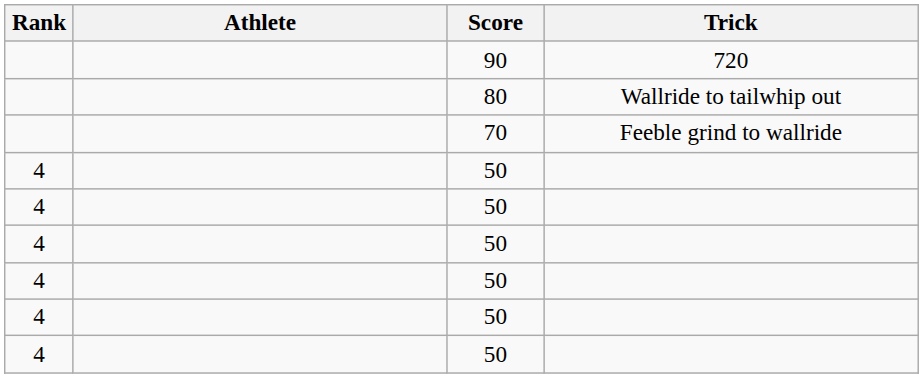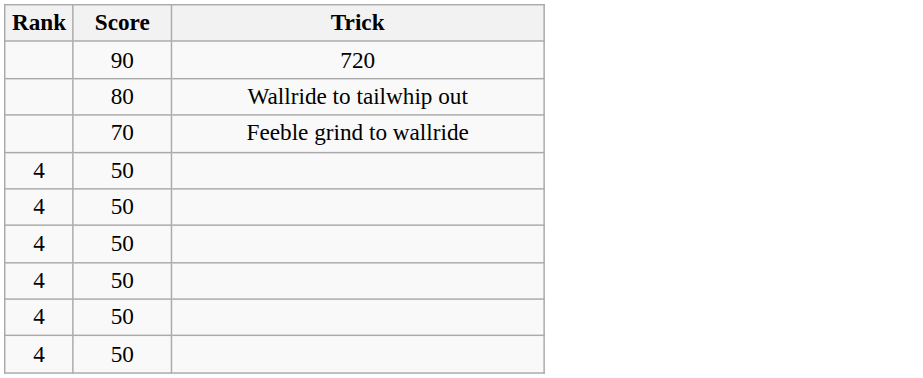 <table class=wikitable style="text-align:center">
 <tr>
 <th width=40>Rank</th>
-<th width=250>Athlete</th>
 <th width=60>Score</th>
 <th width=250>Trick</th>
 </tr>
 <tr>
 <td></td>
-<td align=left></td>
 <td>90</td>
 <td>720</td>
 </tr>
 <tr>
 <td></td>
-<td align=left></td>
 <td>80</td>
 <td>Wallride to tailwhip out</td>
 </tr>
 <tr>
 <td></td>
-<td align=left></td>
 <td>70</td>
 <td>Feeble grind to wallride</td>
 </tr>
 <tr>
 <td>4</td>
-<td align=left></td>
 <td>50</td>
 <td></td>
 </tr>
 <tr>
 <td>4</td>
-<td align=left></td>
 <td>50</td>
 <td></td>
 </tr>
 <tr>
 <td>4</td>
-<td align=left></td>
 <td>50</td>
 <td></td>
 </tr>
 <tr>
 <td>4</td>
-<td align=left></td>
 <td>50</td>
 <td></td>
 </tr>
 <tr>
 <td>4</td>
-<td align=left></td>
 <td>50</td>
 <td></td>
 </tr>
 <tr>
 <td>4</td>
-<td align=left></td>
 <td>50</td>
 <td></td>
 </tr>
 </table>
